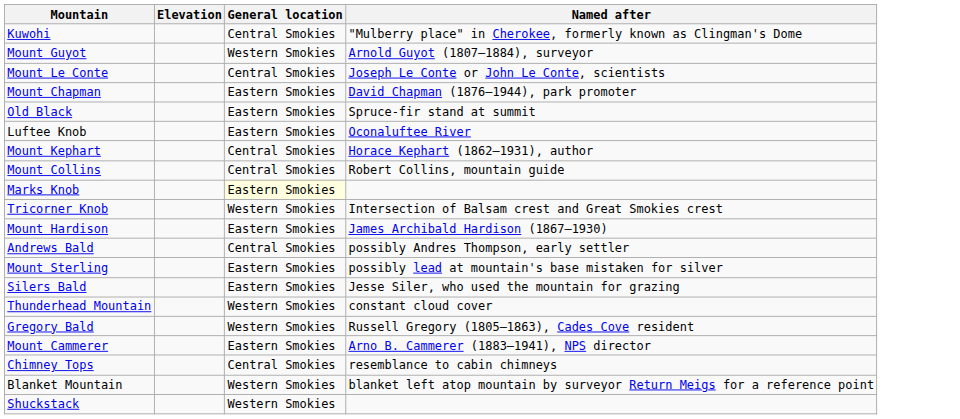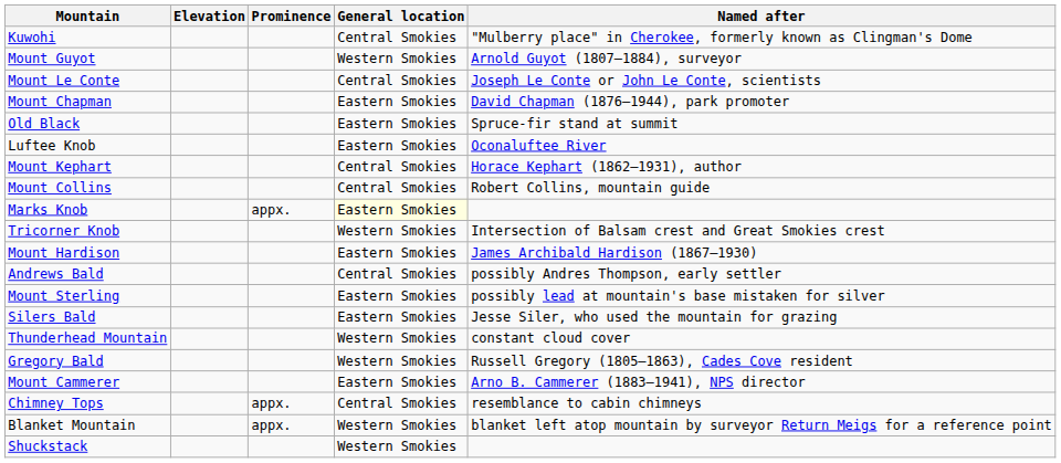 <table class="wikitable sortable">
 <tr>
 <th>Mountain</th>
 <th>Elevation</th>
+<th>Prominence</th>
 <th>General location</th>
 <th>Named after</th>
 </tr>
 <tr>
 <td><a href='#'>Kuwohi</a></td>
+<td></td>
 <td></td>
 <td>Central Smokies</td>
 <td>"Mulberry place" in <a href='#'>Cherokee</a>, formerly known as Clingman's Dome</td>
 </tr>
 <tr>
 <td><a href='#'>Mount Guyot</a></td>
 <td></td>
+<td></td>
 <td>Western Smokies</td>
 <td><a href='#'>Arnold Guyot</a> (1807–1884), surveyor</td>
 </tr>
 <tr>
 <td><a href='#'>Mount Le Conte</a></td>
+<td></td>
 <td></td>
 <td>Central Smokies</td>
 <td><a href='#'>Joseph Le Conte</a> or <a href='#'>John Le Conte</a>, scientists</td>
 </tr>
 <tr>
 <td><a href='#'>Mount Chapman</a></td>
 <td></td>
+<td></td>
 <td>Eastern Smokies</td>
 <td><a href='#'>David Chapman</a> (1876–1944), park promoter</td>
 </tr>
 <tr>
 <td><a href='#'>Old Black</a></td>
+<td></td>
 <td></td>
 <td>Eastern Smokies</td>
 <td>Spruce-fir stand at summit</td>
 </tr>
 <tr>
 <td>Luftee Knob</td>
 <td></td>
+<td></td>
 <td>Eastern Smokies</td>
 <td><a href='#'>Oconaluftee River</a></td>
 </tr>
 <tr>
 <td><a href='#'>Mount Kephart</a></td>
+<td></td>
 <td></td>
 <td>Central Smokies</td>
 <td><a href='#'>Horace Kephart</a> (1862–1931), author</td>
 </tr>
 <tr>
 <td><a href='#'>Mount Collins</a></td>
 <td></td>
+<td></td>
 <td>Central Smokies</td>
 <td>Robert Collins, mountain guide</td>
 </tr>
 <tr>
 <td><a href='#'>Marks Knob</a></td>
 <td></td>
+<td>appx. </td>
 <td style="background: lightyellow;">Eastern Smokies</td>
 <td></td>
 </tr>
 <tr>
 <td><a href='#'>Tricorner Knob</a></td>
+<td></td>
 <td></td>
 <td>Western Smokies</td>
 <td>Intersection of Balsam crest and Great Smokies crest</td>
 </tr>
 <tr>
 <td><a href='#'>Mount Hardison</a></td>
 <td></td>
+<td></td>
 <td>Eastern Smokies</td>
 <td><a href='#'>James Archibald Hardison</a> (1867–1930)</td>
 </tr>
 <tr>
 <td><a href='#'>Andrews Bald</a></td>
+<td></td>
 <td></td>
 <td>Central Smokies</td>
 <td>possibly Andres Thompson, early settler</td>
 </tr>
 <tr>
 <td><a href='#'>Mount Sterling</a></td>
 <td></td>
+<td></td>
 <td>Eastern Smokies</td>
 <td>possibly <a href='#'>lead</a> at mountain's base mistaken for silver</td>
 </tr>
 <tr>
 <td><a href='#'>Silers Bald</a></td>
+<td></td>
 <td></td>
 <td>Eastern Smokies</td>
 <td>Jesse Siler, who used the mountain for grazing</td>
 </tr>
 <tr>
 <td><a href='#'>Thunderhead Mountain</a></td>
 <td></td>
+<td></td>
 <td>Western Smokies</td>
 <td>constant cloud cover</td>
 </tr>
 <tr>
 <td><a href='#'>Gregory Bald</a></td>
+<td></td>
 <td></td>
 <td>Western Smokies</td>
 <td>Russell Gregory (1805–1863), <a href='#'>Cades Cove</a> resident</td>
 </tr>
 <tr>
 <td><a href='#'>Mount Cammerer</a></td>
 <td></td>
+<td></td>
 <td>Eastern Smokies</td>
 <td><a href='#'>Arno B. Cammerer</a> (1883–1941), <a href='#'>NPS</a> director</td>
 </tr>
 <tr>
 <td><a href='#'>Chimney Tops</a></td>
 <td></td>
+<td>appx. </td>
 <td>Central Smokies</td>
 <td>resemblance to cabin chimneys</td>
 </tr>
 <tr>
 <td>Blanket Mountain</td>
 <td></td>
+<td>appx. </td>
 <td>Western Smokies</td>
 <td>blanket left atop mountain by surveyor <a href='#'>Return Meigs</a> for a reference point</td>
 </tr>
 <tr>
 <td><a href='#'>Shuckstack</a></td>
 <td></td>
+<td></td>
 <td>Western Smokies</td>
 <td></td>
 </tr>
 </table>
